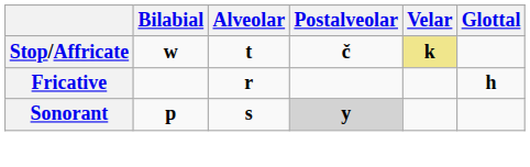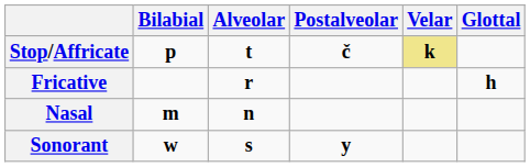 <table class="wikitable" style="text-align:center;">
 <tr>
 <th></th>
 <th><a href='#'>Bilabial</a></th>
 <th><a href='#'>Alveolar</a></th>
 <th><a href='#'>Postalveolar</a></th>
 <th><a href='#'>Velar</a></th>
 <th><a href='#'>Glottal</a></th>
 </tr>
 <tr>
 <th><a href='#'>Stop</a>/<a href='#'>Affricate</a></th>
-<td><strong>w</strong> </td>
+<td style="text-align:center;"><strong>p</strong> </td>
 <td style="text-align:center;"><strong>t</strong> </td>
 <td><strong>č</strong> </td>
 <td style="background: khaki; text-align:center;"><strong>k</strong> </td>
 <td></td>
 </tr>
 <tr>
 <th><a href='#'>Fricative</a></th>
 <td></td>
 <td style="text-align:center;"><strong>r</strong> </td>
 <td></td>
 <td></td>
 <td style="text-align:center;"><strong>h</strong> </td>
 </tr>
 <tr>
+<th><a href='#'>Nasal</a></th>
+<td style="text-align:center;"><strong>m</strong> </td>
+<td style="text-align:center;"><strong>n</strong> </td>
+<td></td>
+<td></td>
+<td></td>
+</tr>
+<tr>
 <th><a href='#'>Sonorant</a></th>
-<td style="text-align:center;"><strong>p</strong> </td>
+<td><strong>w</strong> </td>
 <td style="text-align:center;"><strong>s</strong> </td>
-<td style="background: lightgrey;"><strong>y</strong> </td>
+<td><strong>y</strong> </td>
 <td></td>
 <td></td>
 </tr>
 </table>
